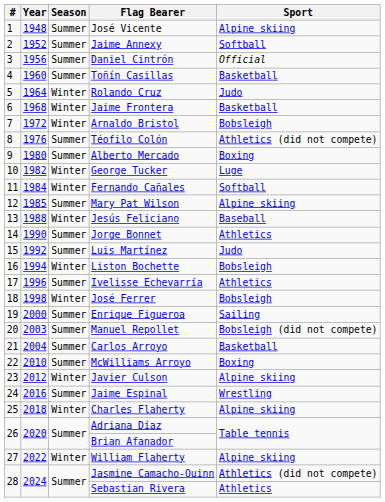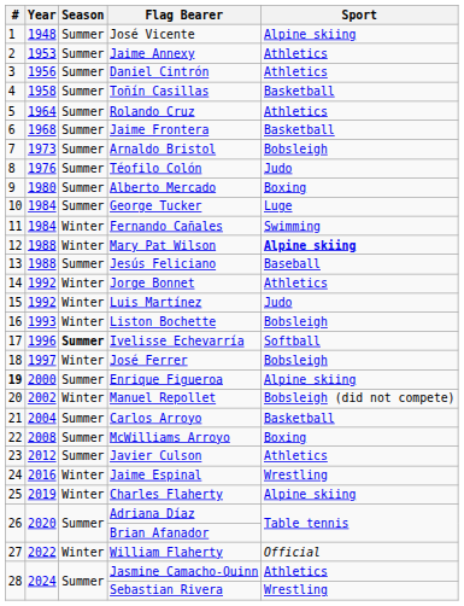 <table class="wikitable">
 <tr>
 <th>#</th>
 <th>Year</th>
 <th>Season</th>
 <th>Flag Bearer</th>
 <th>Sport</th>
 </tr>
 <tr>
 <td>1</td>
 <td><a href='#'>1948</a></td>
 <td>Summer</td>
 <td>José Vicente</td>
 <td><a href='#'>Alpine skiing</a></td>
 </tr>
 <tr>
 <td>2</td>
-<td><a href='#'>1952</a></td>
+<td><a href='#'>1953</a></td>
 <td>Summer</td>
 <td><a href='#'>Jaime Annexy</a></td>
-<td><a href='#'>Softball</a></td>
+<td><a href='#'>Athletics</a></td>
 </tr>
 <tr>
 <td>3</td>
 <td><a href='#'>1956</a></td>
 <td>Summer</td>
 <td><a href='#'>Daniel Cintrón</a></td>
-<td><em>Official</em></td>
+<td><a href='#'>Athletics</a></td>
 </tr>
 <tr>
 <td>4</td>
-<td><a href='#'>1960</a></td>
+<td><a href='#'>1958</a></td>
 <td>Summer</td>
 <td><a href='#'>Toñín Casillas</a></td>
 <td><a href='#'>Basketball</a></td>
 </tr>
 <tr>
 <td>5</td>
 <td><a href='#'>1964</a></td>
-<td>Winter</td>
+<td>Summer</td>
 <td><a href='#'>Rolando Cruz</a></td>
-<td><a href='#'>Judo</a></td>
+<td><a href='#'>Athletics</a></td>
 </tr>
 <tr>
 <td>6</td>
 <td><a href='#'>1968</a></td>
-<td>Winter</td>
+<td>Summer</td>
 <td><a href='#'>Jaime Frontera</a></td>
 <td><a href='#'>Basketball</a></td>
 </tr>
 <tr>
 <td>7</td>
-<td><a href='#'>1972</a></td>
-<td>Winter</td>
+<td><a href='#'>1973</a></td>
+<td>Summer</td>
 <td><a href='#'>Arnaldo Bristol</a></td>
 <td><a href='#'>Bobsleigh</a></td>
 </tr>
 <tr>
 <td>8</td>
 <td><a href='#'>1976</a></td>
 <td>Summer</td>
 <td><a href='#'>Téofilo Colón</a></td>
-<td><a href='#'>Athletics</a> (did not compete)</td>
+<td><a href='#'>Judo</a></td>
 </tr>
 <tr>
 <td>9</td>
 <td><a href='#'>1980</a></td>
 <td>Summer</td>
 <td><a href='#'>Alberto Mercado</a></td>
 <td><a href='#'>Boxing</a></td>
 </tr>
 <tr>
 <td>10</td>
-<td><a href='#'>1982</a></td>
-<td>Winter</td>
+<td><a href='#'>1984</a></td>
+<td>Summer</td>
 <td><a href='#'>George Tucker</a></td>
 <td><a href='#'>Luge</a></td>
 </tr>
 <tr>
 <td>11</td>
 <td><a href='#'>1984</a></td>
 <td>Winter</td>
 <td><a href='#'>Fernando Cañales</a></td>
-<td><a href='#'>Softball</a></td>
+<td><a href='#'>Swimming</a></td>
 </tr>
 <tr>
 <td>12</td>
-<td><a href='#'>1985</a></td>
-<td>Summer</td>
+<td><a href='#'>1988</a></td>
+<td>Winter</td>
 <td><a href='#'>Mary Pat Wilson</a></td>
-<td><a href='#'>Alpine skiing</a></td>
+<td><strong><a href='#'>Alpine skiing</a></strong></td>
 </tr>
 <tr>
 <td>13</td>
 <td><a href='#'>1988</a></td>
-<td>Winter</td>
+<td>Summer</td>
 <td><a href='#'>Jesús Feliciano</a></td>
 <td><a href='#'>Baseball</a></td>
 </tr>
 <tr>
 <td>14</td>
-<td><a href='#'>1990</a></td>
-<td>Summer</td>
+<td><a href='#'>1992</a></td>
+<td>Winter</td>
 <td><a href='#'>Jorge Bonnet</a></td>
 <td><a href='#'>Athletics</a></td>
 </tr>
 <tr>
 <td>15</td>
 <td><a href='#'>1992</a></td>
-<td>Summer</td>
+<td>Winter</td>
 <td><a href='#'>Luis Martínez</a></td>
 <td><a href='#'>Judo</a></td>
 </tr>
 <tr>
 <td>16</td>
-<td><a href='#'>1994</a></td>
+<td><a href='#'>1993</a></td>
 <td>Winter</td>
 <td><a href='#'>Liston Bochette</a></td>
 <td><a href='#'>Bobsleigh</a></td>
 </tr>
 <tr>
 <td>17</td>
 <td><a href='#'>1996</a></td>
-<td>Summer</td>
+<td><strong>Summer</strong></td>
 <td><a href='#'>Ivelisse Echevarría</a></td>
-<td><a href='#'>Athletics</a></td>
+<td><a href='#'>Softball</a></td>
 </tr>
 <tr>
 <td>18</td>
-<td><a href='#'>1998</a></td>
+<td><a href='#'>1997</a></td>
 <td>Winter</td>
 <td><a href='#'>José Ferrer</a></td>
 <td><a href='#'>Bobsleigh</a></td>
 </tr>
 <tr>
-<td>19</td>
+<td><strong>19</strong></td>
 <td><a href='#'>2000</a></td>
 <td>Summer</td>
 <td><a href='#'>Enrique Figueroa</a></td>
-<td><a href='#'>Sailing</a></td>
+<td><a href='#'>Alpine skiing</a></td>
 </tr>
 <tr>
 <td>20</td>
-<td><a href='#'>2003</a></td>
-<td>Summer</td>
+<td><a href='#'>2002</a></td>
+<td>Winter</td>
 <td><a href='#'>Manuel Repollet</a></td>
 <td><a href='#'>Bobsleigh</a> (did not compete)</td>
 </tr>
 <tr>
 <td>21</td>
 <td><a href='#'>2004</a></td>
 <td>Summer</td>
 <td><a href='#'>Carlos Arroyo</a></td>
 <td><a href='#'>Basketball</a></td>
 </tr>
 <tr>
 <td>22</td>
-<td><a href='#'>2010</a></td>
+<td><a href='#'>2008</a></td>
 <td>Summer</td>
 <td><a href='#'>McWilliams Arroyo</a></td>
 <td><a href='#'>Boxing</a></td>
 </tr>
 <tr>
 <td>23</td>
 <td><a href='#'>2012</a></td>
-<td>Winter</td>
+<td>Summer</td>
 <td><a href='#'>Javier Culson</a></td>
-<td><a href='#'>Alpine skiing</a></td>
+<td><a href='#'>Athletics</a></td>
 </tr>
 <tr>
 <td>24</td>
 <td><a href='#'>2016</a></td>
-<td>Summer</td>
+<td>Winter</td>
 <td><a href='#'>Jaime Espinal</a></td>
 <td><a href='#'>Wrestling</a></td>
 </tr>
 <tr>
 <td>25</td>
-<td><a href='#'>2018</a></td>
+<td><a href='#'>2019</a></td>
 <td>Winter</td>
 <td><a href='#'>Charles Flaherty</a></td>
 <td><a href='#'>Alpine skiing</a></td>
 </tr>
 <tr>
 <td rowspan="2">26</td>
 <td rowspan="2"><a href='#'>2020</a></td>
 <td rowspan="2">Summer</td>
 <td><a href='#'>Adriana Díaz</a></td>
 <td rowspan="2"><a href='#'>Table tennis</a></td>
 </tr>
 <tr>
 <td><a href='#'>Brian Afanador</a></td>
 </tr>
 <tr>
 <td>27</td>
 <td><a href='#'>2022</a></td>
 <td>Winter</td>
 <td><a href='#'>William Flaherty</a></td>
-<td><a href='#'>Alpine skiing</a></td>
+<td><em>Official</em></td>
 </tr>
 <tr>
 <td rowspan="2">28</td>
 <td rowspan="2"><a href='#'>2024</a></td>
 <td rowspan="2">Summer</td>
 <td><a href='#'>Jasmine Camacho-Quinn</a></td>
-<td><a href='#'>Athletics</a> (did not compete)</td>
+<td><a href='#'>Athletics</a></td>
 </tr>
 <tr>
 <td><a href='#'>Sebastian Rivera</a></td>
-<td><a href='#'>Athletics</a></td>
+<td><a href='#'>Wrestling</a></td>
 </tr>
 </table>
